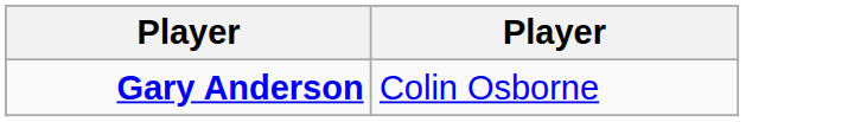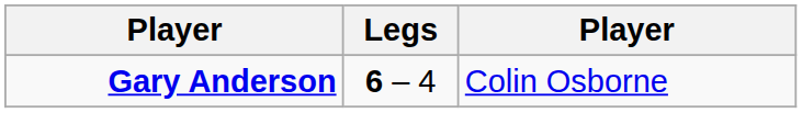 <table class=wikitable style="text-align:center">
 <tr>
 <th width=163>Player</th>
+<th width=50>Legs</th>
 <th width=163>Player</th>
 </tr>
 <tr align=left>
 <td align=right><strong><a href='#'>Gary Anderson</a></strong> </td>
+<td align=center><strong>6</strong> – 4</td>
 <td> <a href='#'>Colin Osborne</a></td>
 </tr>
 </table>
